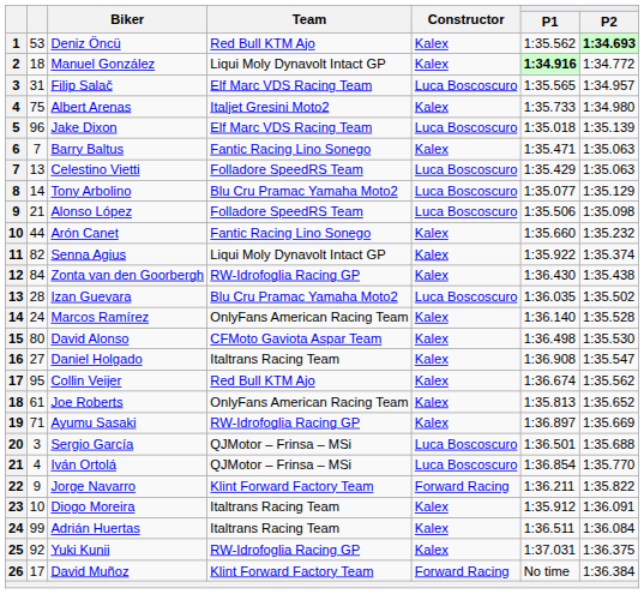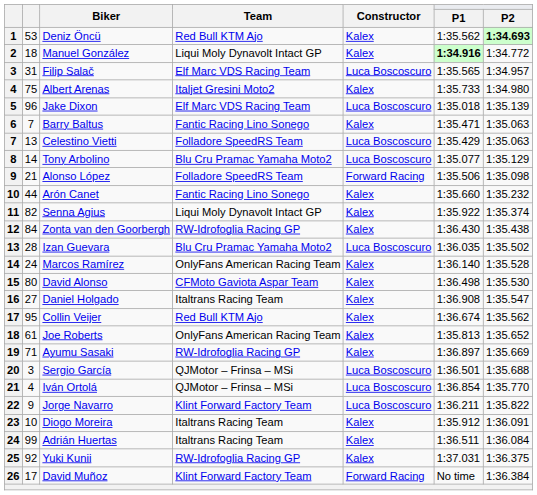 <table class="wikitable sortable" style="font-size: 85%;">
 <tr>
 <th rowspan="2"></th>
 <th rowspan="2"></th>
 <th rowspan="2">Biker</th>
 <th rowspan="2">Team</th>
 <th rowspan="2">Constructor</th>
 <th colspan="3" style="background:#eaecf0; text-align:center;"></th>
 </tr>
 <tr>
 <th scope="col">P1</th>
 <th scope="col">P2</th>
 </tr>
 <tr>
 <th scope="row">1</th>
 <td align="center">53</td>
 <td> <a href='#'>Deniz Öncü</a></td>
 <td><a href='#'>Red Bull KTM Ajo</a></td>
 <td><a href='#'>Kalex</a></td>
 <td>1:35.562</td>
 <td style="background:#ccffcc;"><strong>1:34.693</strong></td>
 </tr>
 <tr>
 <th scope="row">2</th>
 <td align="center">18</td>
 <td> <a href='#'>Manuel González</a></td>
 <td>Liqui Moly Dynavolt Intact GP</td>
 <td><a href='#'>Kalex</a></td>
 <td style="background:#ccffcc;"><strong>1:34.916</strong></td>
 <td>1:34.772</td>
 </tr>
 <tr>
 <th scope="row">3</th>
 <td align="center">31</td>
 <td> <a href='#'>Filip Salač</a></td>
 <td><a href='#'>Elf Marc VDS Racing Team</a></td>
 <td><a href='#'>Luca Boscoscuro</a></td>
 <td>1:35.565</td>
 <td>1:34.957</td>
 </tr>
 <tr>
 <th scope="row">4</th>
 <td align="center">75</td>
 <td> <a href='#'>Albert Arenas</a></td>
 <td><a href='#'>Italjet Gresini Moto2</a></td>
 <td><a href='#'>Kalex</a></td>
 <td>1:35.733</td>
 <td>1:34.980</td>
 </tr>
 <tr>
 <th scope="row">5</th>
 <td align="center">96</td>
 <td> <a href='#'>Jake Dixon</a></td>
 <td><a href='#'>Elf Marc VDS Racing Team</a></td>
 <td><a href='#'>Luca Boscoscuro</a></td>
 <td>1:35.018</td>
 <td>1:35.139</td>
 </tr>
 <tr>
 <th scope="row">6</th>
 <td align="center">7</td>
 <td> <a href='#'>Barry Baltus</a></td>
 <td><a href='#'>Fantic Racing Lino Sonego</a></td>
 <td><a href='#'>Kalex</a></td>
 <td>1:35.471</td>
 <td>1:35.063</td>
 </tr>
 <tr>
 <th scope="row">7</th>
 <td align="center">13</td>
 <td> <a href='#'>Celestino Vietti</a></td>
 <td><a href='#'>Folladore SpeedRS Team</a></td>
 <td><a href='#'>Luca Boscoscuro</a></td>
 <td>1:35.429</td>
 <td>1:35.063</td>
 </tr>
 <tr>
 <th scope="row">8</th>
 <td align="center">14</td>
 <td> <a href='#'>Tony Arbolino</a></td>
 <td><a href='#'>Blu Cru Pramac Yamaha Moto2</a></td>
 <td><a href='#'>Luca Boscoscuro</a></td>
 <td>1:35.077</td>
 <td>1:35.129</td>
 </tr>
 <tr>
 <th scope="row">9</th>
 <td align="center">21</td>
 <td> <a href='#'>Alonso López</a></td>
 <td><a href='#'>Folladore SpeedRS Team</a></td>
-<td><a href='#'>Luca Boscoscuro</a></td>
+<td><a href='#'>Forward Racing</a></td>
 <td>1:35.506</td>
 <td>1:35.098</td>
 </tr>
 <tr>
 <th scope="row">10</th>
 <td align="center">44</td>
 <td> <a href='#'>Arón Canet</a></td>
 <td><a href='#'>Fantic Racing Lino Sonego</a></td>
 <td><a href='#'>Kalex</a></td>
 <td>1:35.660</td>
 <td>1:35.232</td>
 </tr>
 <tr>
 <th scope="row">11</th>
 <td align="center">82</td>
 <td> <a href='#'>Senna Agius</a></td>
 <td>Liqui Moly Dynavolt Intact GP</td>
 <td><a href='#'>Kalex</a></td>
 <td>1:35.922</td>
 <td>1:35.374</td>
 </tr>
 <tr>
 <th scope="row">12</th>
 <td align="center">84</td>
 <td> <a href='#'>Zonta van den Goorbergh</a></td>
 <td><a href='#'>RW-Idrofoglia Racing GP</a></td>
 <td><a href='#'>Kalex</a></td>
 <td>1:36.430</td>
 <td>1:35.438</td>
 </tr>
 <tr>
 <th scope="row">13</th>
 <td align="center">28</td>
 <td> <a href='#'>Izan Guevara</a></td>
 <td><a href='#'>Blu Cru Pramac Yamaha Moto2</a></td>
 <td><a href='#'>Luca Boscoscuro</a></td>
 <td>1:36.035</td>
 <td>1:35.502</td>
 </tr>
 <tr>
 <th scope="row">14</th>
 <td align="center">24</td>
 <td> <a href='#'>Marcos Ramírez</a></td>
 <td>OnlyFans American Racing Team</td>
 <td><a href='#'>Kalex</a></td>
 <td>1:36.140</td>
 <td>1:35.528</td>
 </tr>
 <tr>
 <th scope="row">15</th>
 <td align="center">80</td>
 <td> <a href='#'>David Alonso</a></td>
 <td><a href='#'>CFMoto Gaviota Aspar Team</a></td>
 <td><a href='#'>Kalex</a></td>
 <td>1:36.498</td>
 <td>1:35.530</td>
 </tr>
 <tr>
 <th scope="row">16</th>
 <td align="center">27</td>
 <td> <a href='#'>Daniel Holgado</a></td>
 <td>Italtrans Racing Team</td>
 <td><a href='#'>Kalex</a></td>
 <td>1:36.908</td>
 <td>1:35.547</td>
 </tr>
 <tr>
 <th scope="row">17</th>
 <td align="center">95</td>
 <td> <a href='#'>Collin Veijer</a></td>
 <td><a href='#'>Red Bull KTM Ajo</a></td>
 <td><a href='#'>Kalex</a></td>
 <td>1:36.674</td>
 <td>1:35.562</td>
 </tr>
 <tr>
 <th scope="row">18</th>
 <td align="center">61</td>
 <td> <a href='#'>Joe Roberts</a></td>
 <td>OnlyFans American Racing Team</td>
 <td><a href='#'>Kalex</a></td>
 <td>1:35.813</td>
 <td>1:35.652</td>
 </tr>
 <tr>
 <th scope="row">19</th>
 <td align="center">71</td>
 <td> <a href='#'>Ayumu Sasaki</a></td>
 <td><a href='#'>RW-Idrofoglia Racing GP</a></td>
 <td><a href='#'>Kalex</a></td>
 <td>1:36.897</td>
 <td>1:35.669</td>
 </tr>
 <tr>
 <th scope="row">20</th>
 <td align="center">3</td>
 <td> <a href='#'>Sergio García</a></td>
 <td>QJMotor – Frinsa – MSi</td>
 <td><a href='#'>Luca Boscoscuro</a></td>
 <td>1:36.501</td>
 <td>1:35.688</td>
 </tr>
 <tr>
 <th scope="row">21</th>
 <td align="center">4</td>
 <td> <a href='#'>Iván Ortolá</a></td>
 <td>QJMotor – Frinsa – MSi</td>
 <td><a href='#'>Luca Boscoscuro</a></td>
 <td>1:36.854</td>
 <td>1:35.770</td>
 </tr>
 <tr>
 <th scope="row">22</th>
 <td align="center">9</td>
 <td> <a href='#'>Jorge Navarro</a></td>
 <td><a href='#'>Klint Forward Factory Team</a></td>
-<td><a href='#'>Forward Racing</a></td>
+<td><a href='#'>Luca Boscoscuro</a></td>
 <td>1:36.211</td>
 <td>1:35.822</td>
 </tr>
 <tr>
 <th scope="row">23</th>
 <td align="center">10</td>
 <td> <a href='#'>Diogo Moreira</a></td>
 <td>Italtrans Racing Team</td>
 <td><a href='#'>Kalex</a></td>
 <td>1:35.912</td>
 <td>1:36.091</td>
 </tr>
 <tr>
 <th scope="row">24</th>
 <td align="center">99</td>
 <td> <a href='#'>Adrián Huertas</a></td>
 <td>Italtrans Racing Team</td>
 <td><a href='#'>Kalex</a></td>
 <td>1:36.511</td>
 <td>1:36.084</td>
 </tr>
 <tr>
 <th scope="row">25</th>
 <td align="center">92</td>
 <td> <a href='#'>Yuki Kunii</a></td>
 <td><a href='#'>RW-Idrofoglia Racing GP</a></td>
 <td><a href='#'>Kalex</a></td>
 <td>1:37.031</td>
 <td>1:36.375</td>
 </tr>
 <tr>
 <th scope="row">26</th>
 <td align="center">17</td>
 <td> <a href='#'>David Muñoz</a></td>
 <td><a href='#'>Klint Forward Factory Team</a></td>
 <td><a href='#'>Forward Racing</a></td>
 <td>No time</td>
 <td>1:36.384</td>
 </tr>
 <tr>
 <th colspan="7"></th>
 </tr>
 </table>
